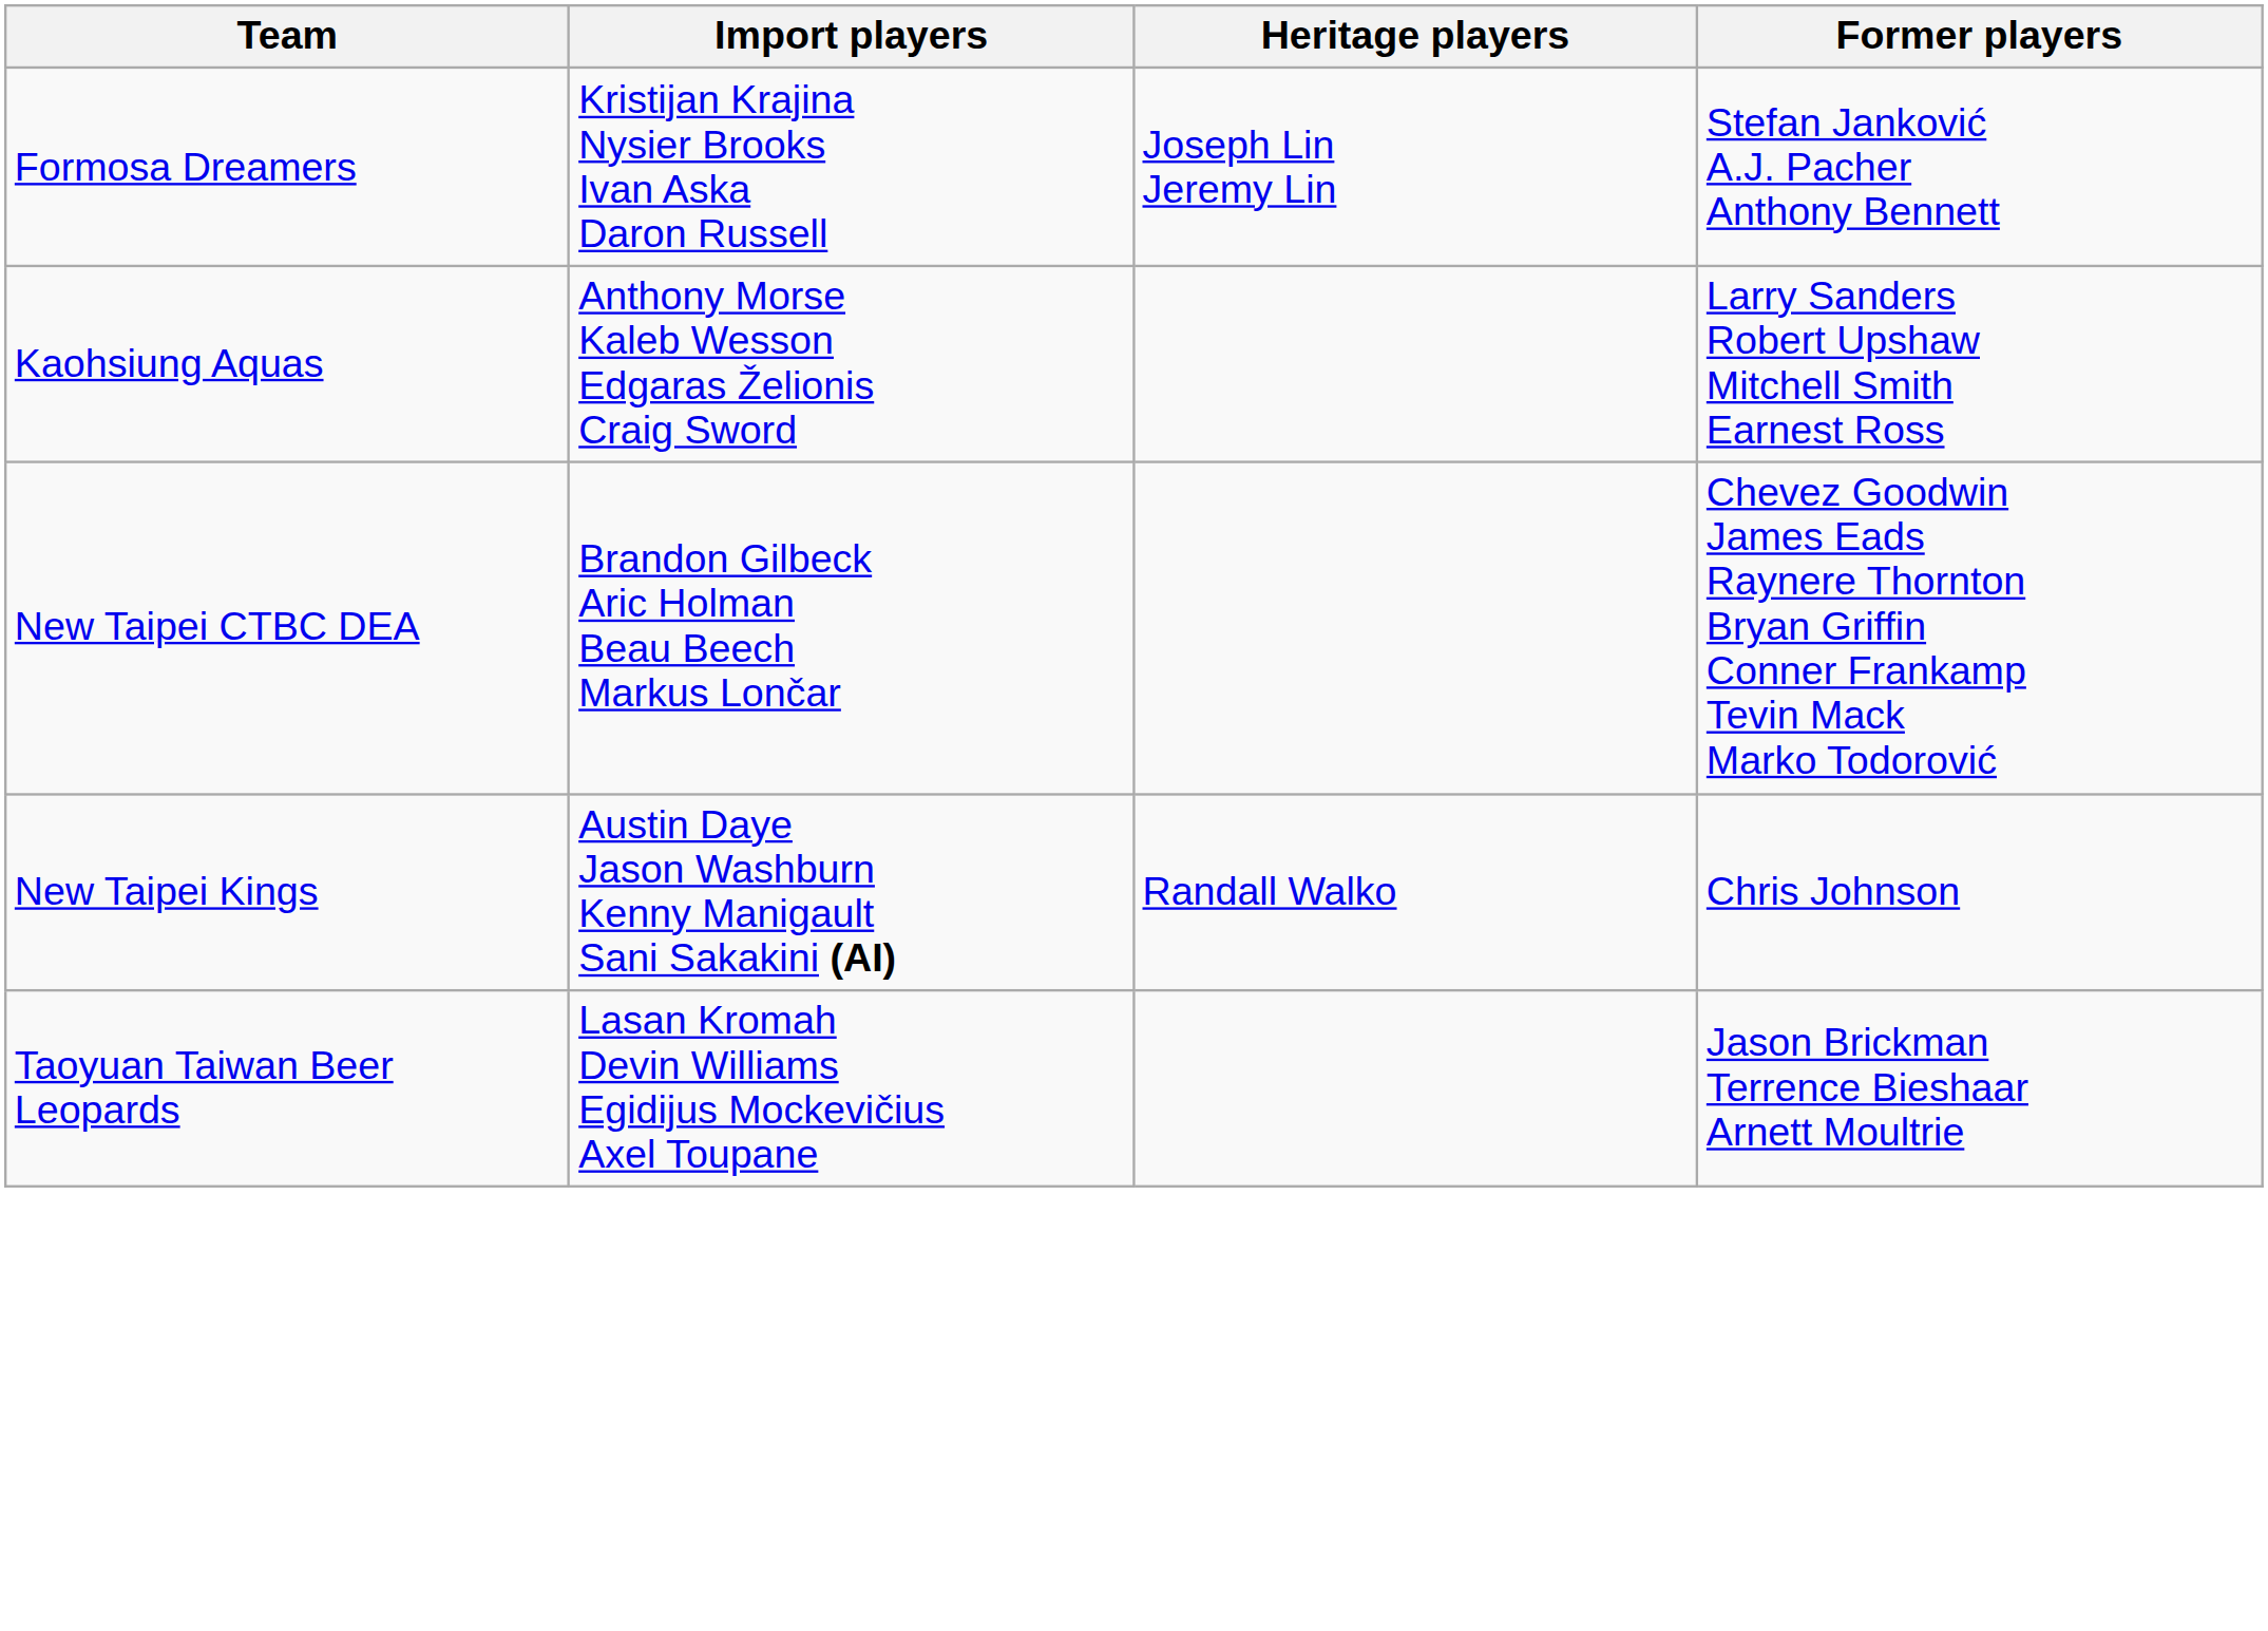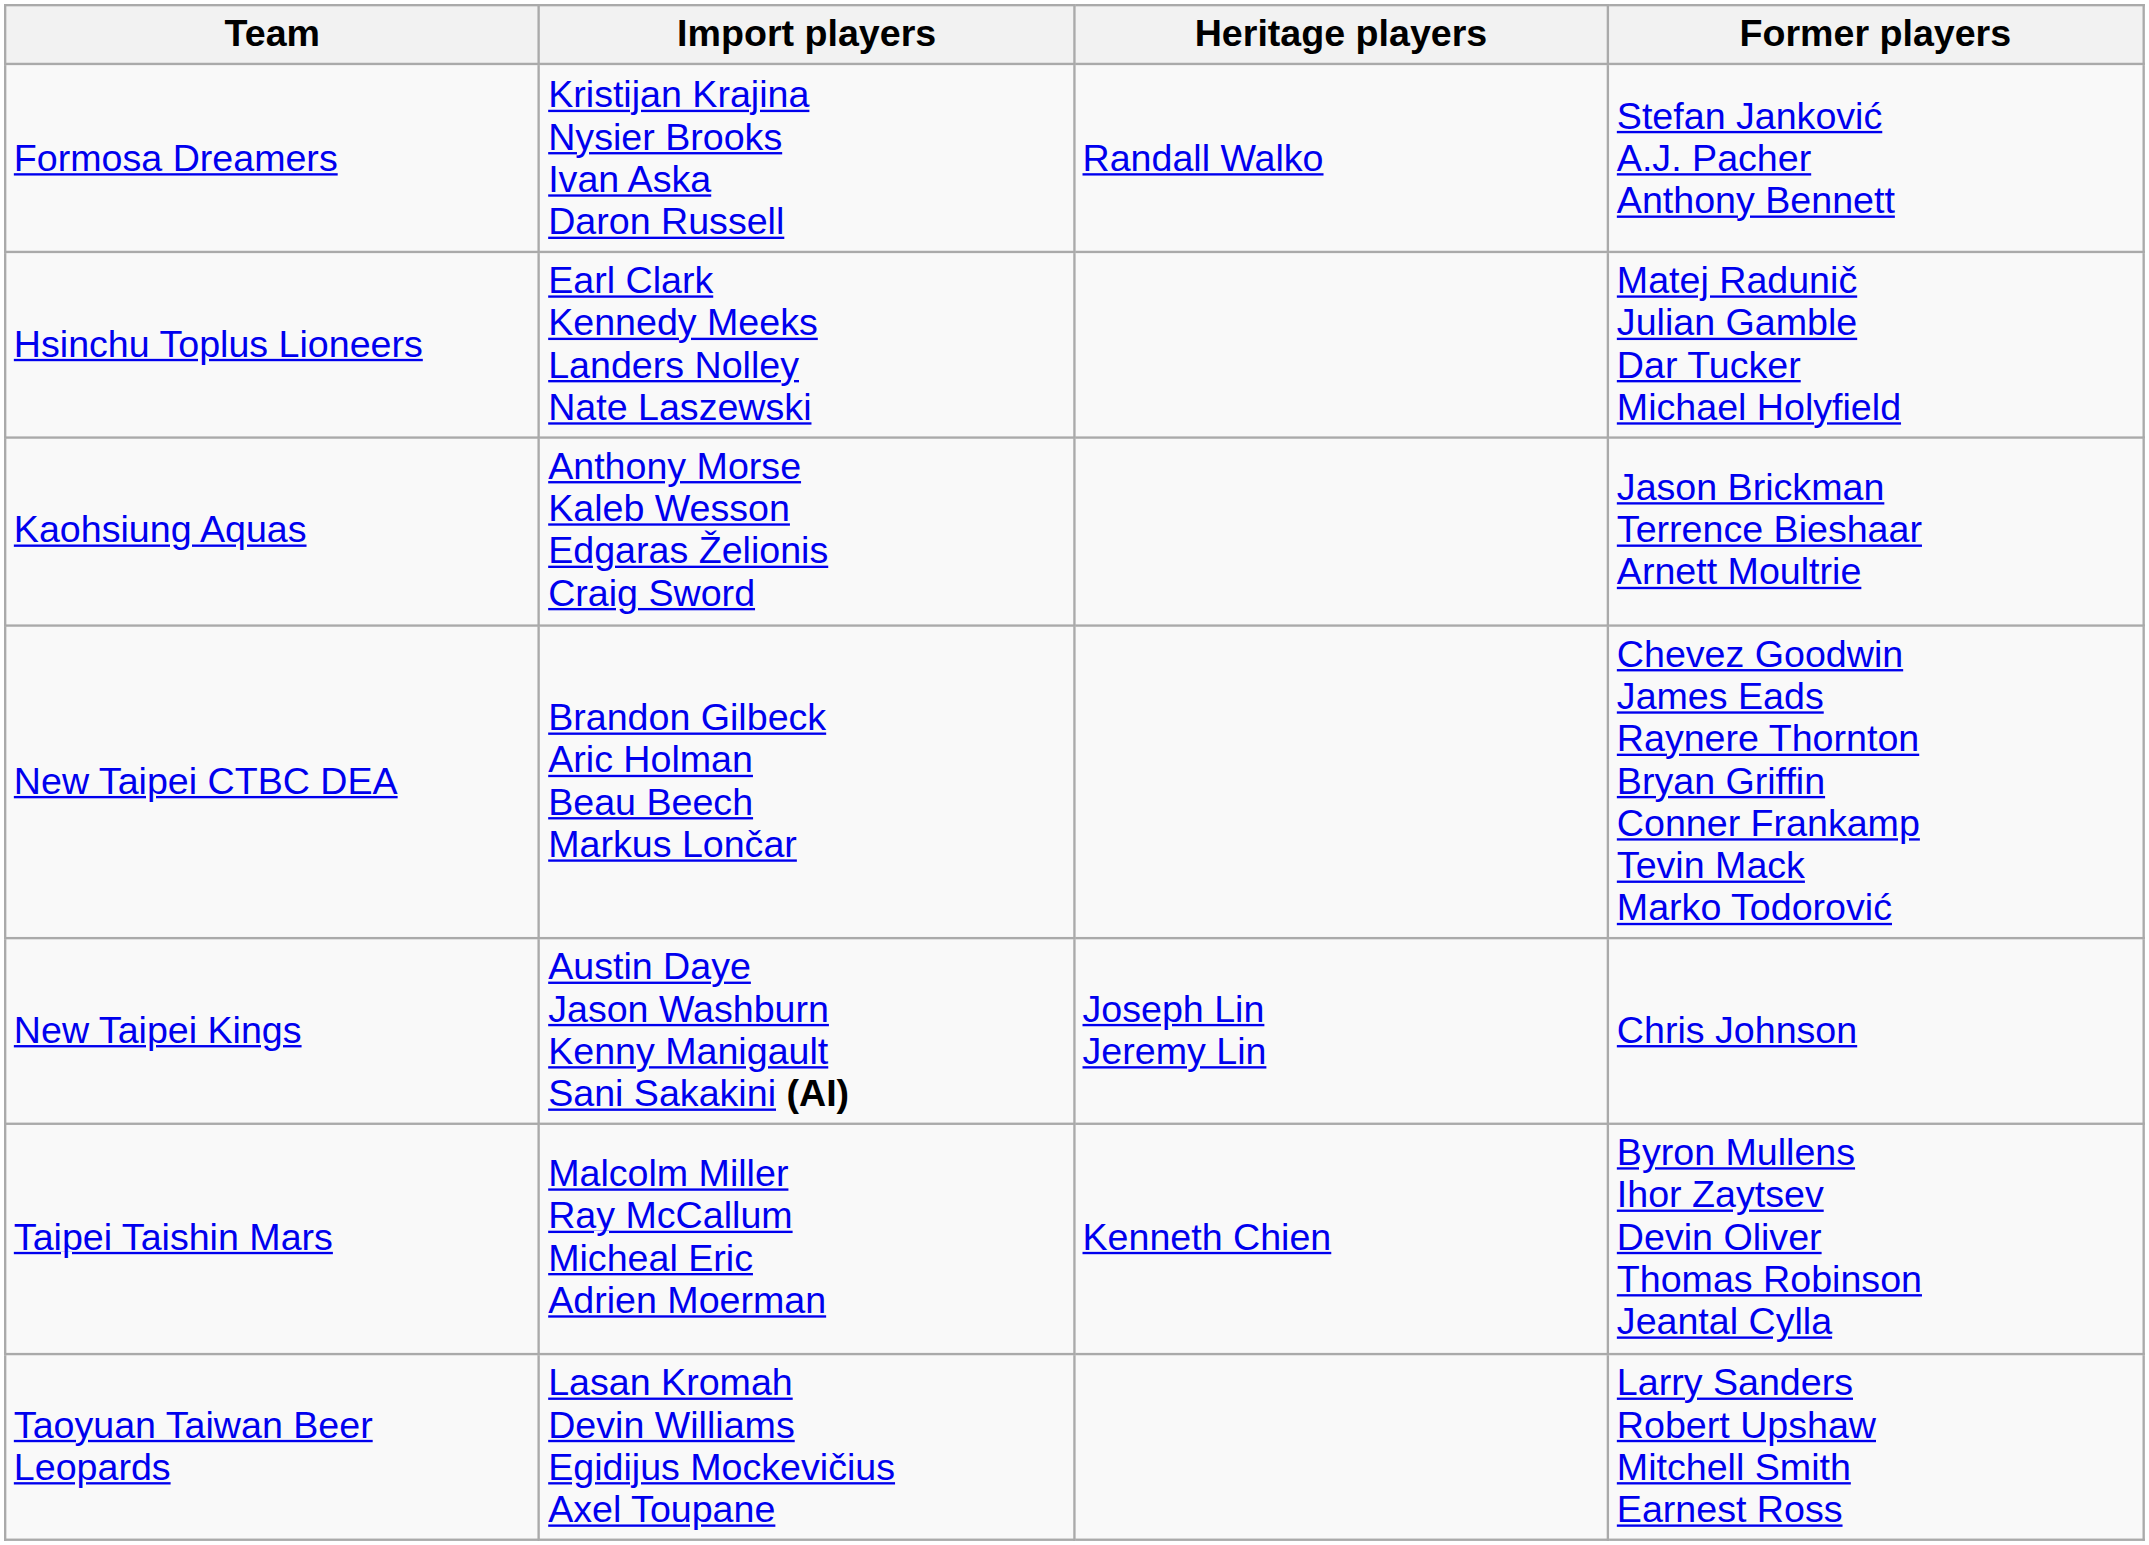 <table class="wikitable" style="text-align:left">
 <tr>
 <th style="width:220px">Team</th>
 <th style="width:220px">Import players</th>
 <th style="width:220px">Heritage players</th>
 <th style="width:220px">Former players</th>
 </tr>
 <tr>
 <td><a href='#'>Formosa Dreamers</a></td>
 <td> <a href='#'>Kristijan Krajina</a><br> <a href='#'>Nysier Brooks</a><br> <a href='#'>Ivan Aska</a><br> <a href='#'>Daron Russell</a></td>
-<td> <a href='#'>Joseph Lin</a><br> <a href='#'>Jeremy Lin</a></td>
+<td> <a href='#'>Randall Walko</a></td>
 <td> <a href='#'>Stefan Janković</a><br> <a href='#'>A.J. Pacher</a><br> <a href='#'>Anthony Bennett</a></td>
+</tr>
+<tr>
+<td><a href='#'>Hsinchu Toplus Lioneers</a></td>
+<td> <a href='#'>Earl Clark</a><br> <a href='#'>Kennedy Meeks</a><br> <a href='#'>Landers Nolley</a><br> <a href='#'>Nate Laszewski</a></td>
+<td></td>
+<td> <a href='#'>Matej Radunič</a><br> <a href='#'>Julian Gamble</a><br> <a href='#'>Dar Tucker</a><br> <a href='#'>Michael Holyfield</a></td>
 </tr>
 <tr>
 <td><a href='#'>Kaohsiung Aquas</a></td>
 <td> <a href='#'>Anthony Morse</a><br> <a href='#'>Kaleb Wesson</a><br> <a href='#'>Edgaras Želionis</a><br> <a href='#'>Craig Sword</a></td>
 <td></td>
-<td> <a href='#'>Larry Sanders</a><br> <a href='#'>Robert Upshaw</a><br> <a href='#'>Mitchell Smith</a><br> <a href='#'>Earnest Ross</a></td>
+<td> <a href='#'>Jason Brickman</a><br> <a href='#'>Terrence Bieshaar</a><br> <a href='#'>Arnett Moultrie</a></td>
 </tr>
 <tr>
 <td><a href='#'>New Taipei CTBC DEA</a></td>
 <td> <a href='#'>Brandon Gilbeck</a><br> <a href='#'>Aric Holman</a><br> <a href='#'>Beau Beech</a><br> <a href='#'>Markus Lončar</a></td>
 <td></td>
 <td> <a href='#'>Chevez Goodwin</a><br> <a href='#'>James Eads</a><br> <a href='#'>Raynere Thornton</a><br> <a href='#'>Bryan Griffin</a><br> <a href='#'>Conner Frankamp</a><br> <a href='#'>Tevin Mack</a><br> <a href='#'>Marko Todorović</a></td>
 </tr>
 <tr>
 <td><a href='#'>New Taipei Kings</a></td>
 <td> <a href='#'>Austin Daye</a><br> <a href='#'>Jason Washburn</a><br> <a href='#'>Kenny Manigault</a><br> <a href='#'>Sani Sakakini</a> <strong>(AI)</strong></td>
-<td> <a href='#'>Randall Walko</a></td>
+<td> <a href='#'>Joseph Lin</a><br> <a href='#'>Jeremy Lin</a></td>
 <td> <a href='#'>Chris Johnson</a></td>
+</tr>
+<tr>
+<td><a href='#'>Taipei Taishin Mars</a></td>
+<td> <a href='#'>Malcolm Miller</a><br> <a href='#'>Ray McCallum</a><br> <a href='#'>Micheal Eric</a><br> <a href='#'>Adrien Moerman</a></td>
+<td> <a href='#'>Kenneth Chien</a></td>
+<td> <a href='#'>Byron Mullens</a><br> <a href='#'>Ihor Zaytsev</a><br> <a href='#'>Devin Oliver</a><br> <a href='#'>Thomas Robinson</a><br> <a href='#'>Jeantal Cylla</a></td>
 </tr>
 <tr>
 <td><a href='#'>Taoyuan Taiwan Beer Leopards</a></td>
 <td> <a href='#'>Lasan Kromah</a><br> <a href='#'>Devin Williams</a><br> <a href='#'>Egidijus Mockevičius</a><br> <a href='#'>Axel Toupane</a></td>
 <td></td>
-<td> <a href='#'>Jason Brickman</a><br> <a href='#'>Terrence Bieshaar</a><br> <a href='#'>Arnett Moultrie</a></td>
+<td> <a href='#'>Larry Sanders</a><br> <a href='#'>Robert Upshaw</a><br> <a href='#'>Mitchell Smith</a><br> <a href='#'>Earnest Ross</a></td>
 </tr>
 </table>
